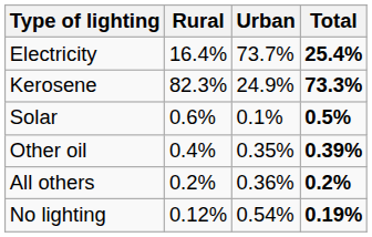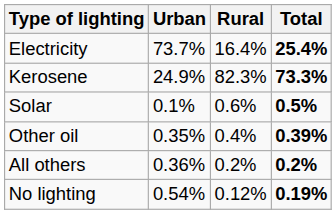 <table class="wikitable sortable">
 <tr>
 <th>Type of lighting</th>
+<th>Urban</th>
 <th>Rural</th>
-<th>Urban</th>
 <th><strong>Total</strong></th>
 </tr>
 <tr>
 <td>Electricity</td>
+<td>73.7%</td>
 <td>16.4%</td>
-<td>73.7%</td>
 <td><strong>25.4%</strong></td>
 </tr>
 <tr>
 <td>Kerosene</td>
+<td>24.9%</td>
 <td>82.3%</td>
-<td>24.9%</td>
 <td><strong>73.3%</strong></td>
 </tr>
 <tr>
 <td>Solar</td>
+<td>0.1%</td>
 <td>0.6%</td>
-<td>0.1%</td>
 <td><strong>0.5%</strong></td>
 </tr>
 <tr>
 <td>Other oil</td>
+<td>0.35%</td>
 <td>0.4%</td>
-<td>0.35%</td>
 <td><strong>0.39%</strong></td>
 </tr>
 <tr>
 <td>All others</td>
+<td>0.36%</td>
 <td>0.2%</td>
-<td>0.36%</td>
 <td><strong>0.2%</strong></td>
 </tr>
 <tr>
 <td>No lighting</td>
+<td>0.54%</td>
 <td>0.12%</td>
-<td>0.54%</td>
 <td><strong>0.19%</strong></td>
 </tr>
 </table>
